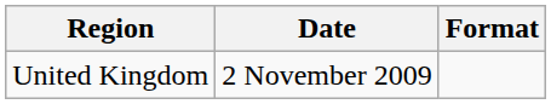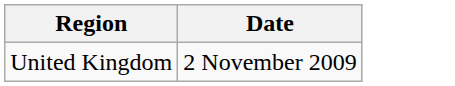 <table class="wikitable">
 <tr>
 <th>Region</th>
 <th>Date</th>
-<th>Format</th>
 </tr>
 <tr>
 <td>United Kingdom</td>
 <td>2 November 2009</td>
-<td></td>
 </tr>
 </table>
